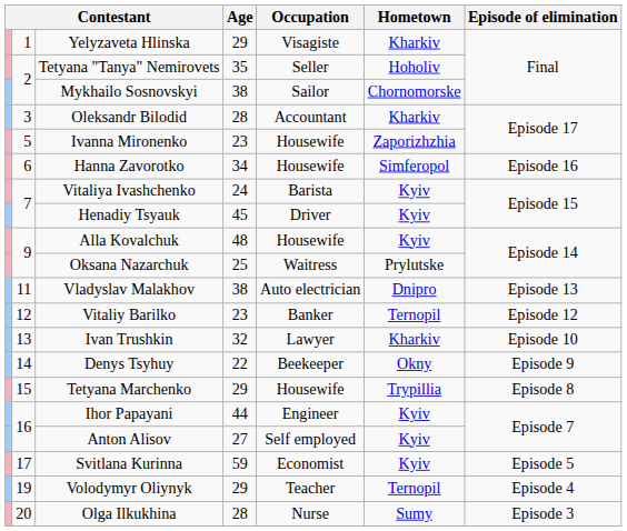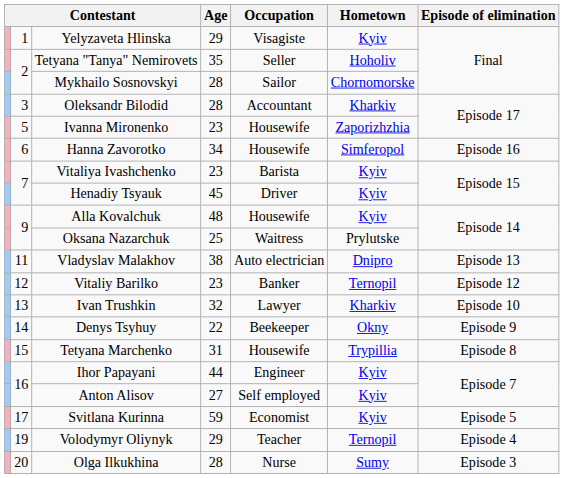 <table class="wikitable" style="text-align:center" style="width:70%;">
 <tr>
 <th colspan="3">Contestant</th>
 <th>Age</th>
 <th>Occupation</th>
 <th>Hometown</th>
 <th>Episode of elimination</th>
 </tr>
 <tr>
 <td style="background:#faafbe"></td>
 <td align="right">1</td>
 <td>Yelyzaveta Hlinska</td>
 <td>29</td>
 <td>Visagiste</td>
-<td><a href='#'>Kharkiv</a></td>
+<td><a href='#'>Kyiv</a></td>
 <td rowspan="3">Final</td>
 </tr>
 <tr>
 <td style="background:#faafbe"></td>
 <td align="right" rowspan="2">2</td>
 <td>Tetyana "Tanya" Nemirovets</td>
 <td>35</td>
 <td>Seller</td>
 <td><a href='#'>Hoholiv</a></td>
 </tr>
 <tr>
 <td style="background:#9cf;"></td>
 <td>Mykhailo Sosnovskyi</td>
-<td>38</td>
+<td>28</td>
 <td>Sailor</td>
 <td><a href='#'>Chornomorske</a></td>
 </tr>
 <tr>
 <td style="background:#9cf;"></td>
 <td align="right">3</td>
 <td>Oleksandr Bilodid</td>
 <td>28</td>
 <td>Accountant</td>
 <td><a href='#'>Kharkiv</a></td>
 <td rowspan="2">Episode 17</td>
 </tr>
 <tr>
 <td style="background:#faafbe"></td>
 <td align="right">5</td>
 <td>Ivanna Mironenko</td>
 <td>23</td>
 <td>Housewife</td>
 <td><a href='#'>Zaporizhzhia</a></td>
 </tr>
 <tr>
 <td style="background:#faafbe"></td>
 <td align="right">6</td>
 <td>Hanna Zavorotko</td>
 <td>34</td>
 <td>Housewife</td>
 <td><a href='#'>Simferopol</a></td>
 <td>Episode 16</td>
 </tr>
 <tr>
 <td style="background:#faafbe"></td>
 <td align="right" rowspan="2">7</td>
 <td>Vitaliya Ivashchenko</td>
-<td>24</td>
+<td>23</td>
 <td>Barista</td>
 <td><a href='#'>Kyiv</a></td>
 <td rowspan="2">Episode 15</td>
 </tr>
 <tr>
 <td style="background:#9cf;"></td>
 <td>Henadiy Tsyauk</td>
 <td>45</td>
 <td>Driver</td>
 <td><a href='#'>Kyiv</a></td>
 </tr>
 <tr>
 <td style="background:#faafbe"></td>
 <td align="right" rowspan="2">9</td>
 <td>Alla Kovalchuk</td>
 <td>48</td>
 <td>Housewife</td>
 <td><a href='#'>Kyiv</a></td>
 <td rowspan="2">Episode 14</td>
 </tr>
 <tr>
 <td style="background:#faafbe"></td>
 <td>Oksana Nazarchuk</td>
 <td>25</td>
 <td>Waitress</td>
 <td>Prylutske</td>
 </tr>
 <tr>
 <td style="background:#9cf;"></td>
 <td align="right">11</td>
 <td>Vladyslav Malakhov</td>
 <td>38</td>
 <td>Auto electrician</td>
 <td><a href='#'>Dnipro</a></td>
 <td>Episode 13</td>
 </tr>
 <tr>
 <td style="background:#9cf;"></td>
 <td align="right">12</td>
 <td>Vitaliy Barilko</td>
 <td>23</td>
 <td>Banker</td>
 <td><a href='#'>Ternopil</a></td>
 <td>Episode 12</td>
 </tr>
 <tr>
 <td style="background:#9cf;"></td>
 <td align="right">13</td>
 <td>Ivan Trushkin</td>
 <td>32</td>
 <td>Lawyer</td>
 <td><a href='#'>Kharkiv</a></td>
 <td>Episode 10</td>
 </tr>
 <tr>
 <td style="background:#9cf;"></td>
 <td align="right">14</td>
 <td>Denys Tsyhuy</td>
 <td>22</td>
 <td>Beekeeper</td>
 <td><a href='#'>Okny</a></td>
 <td>Episode 9</td>
 </tr>
 <tr>
 <td style="background:#faafbe"></td>
 <td align="right">15</td>
 <td>Tetyana Marchenko</td>
-<td>29</td>
+<td>31</td>
 <td>Housewife</td>
 <td><a href='#'>Trypillia</a></td>
 <td>Episode 8</td>
 </tr>
 <tr>
 <td style="background:#9cf;"></td>
 <td align="right" rowspan="2">16</td>
 <td>Ihor Papayani</td>
 <td>44</td>
 <td>Engineer</td>
 <td><a href='#'>Kyiv</a></td>
 <td rowspan="2">Episode 7</td>
 </tr>
 <tr>
 <td style="background:#9cf;"></td>
 <td>Anton Alisov</td>
 <td>27</td>
 <td>Self employed</td>
 <td><a href='#'>Kyiv</a></td>
 </tr>
 <tr>
 <td style="background:#faafbe"></td>
 <td align="right">17</td>
 <td>Svitlana Kurinna</td>
 <td>59</td>
 <td>Economist</td>
 <td><a href='#'>Kyiv</a></td>
 <td>Episode 5</td>
 </tr>
 <tr>
 <td style="background:#9cf;"></td>
 <td align="right">19</td>
 <td>Volodymyr Oliynyk</td>
 <td>29</td>
 <td>Teacher</td>
 <td><a href='#'>Ternopil</a></td>
 <td>Episode 4</td>
 </tr>
 <tr>
 <td style="background:#faafbe"></td>
 <td align="right" rowspan="2">20</td>
 <td>Olga Ilkukhina</td>
 <td>28</td>
 <td>Nurse</td>
 <td><a href='#'>Sumy</a></td>
 <td>Episode 3</td>
 </tr>
 </table>
